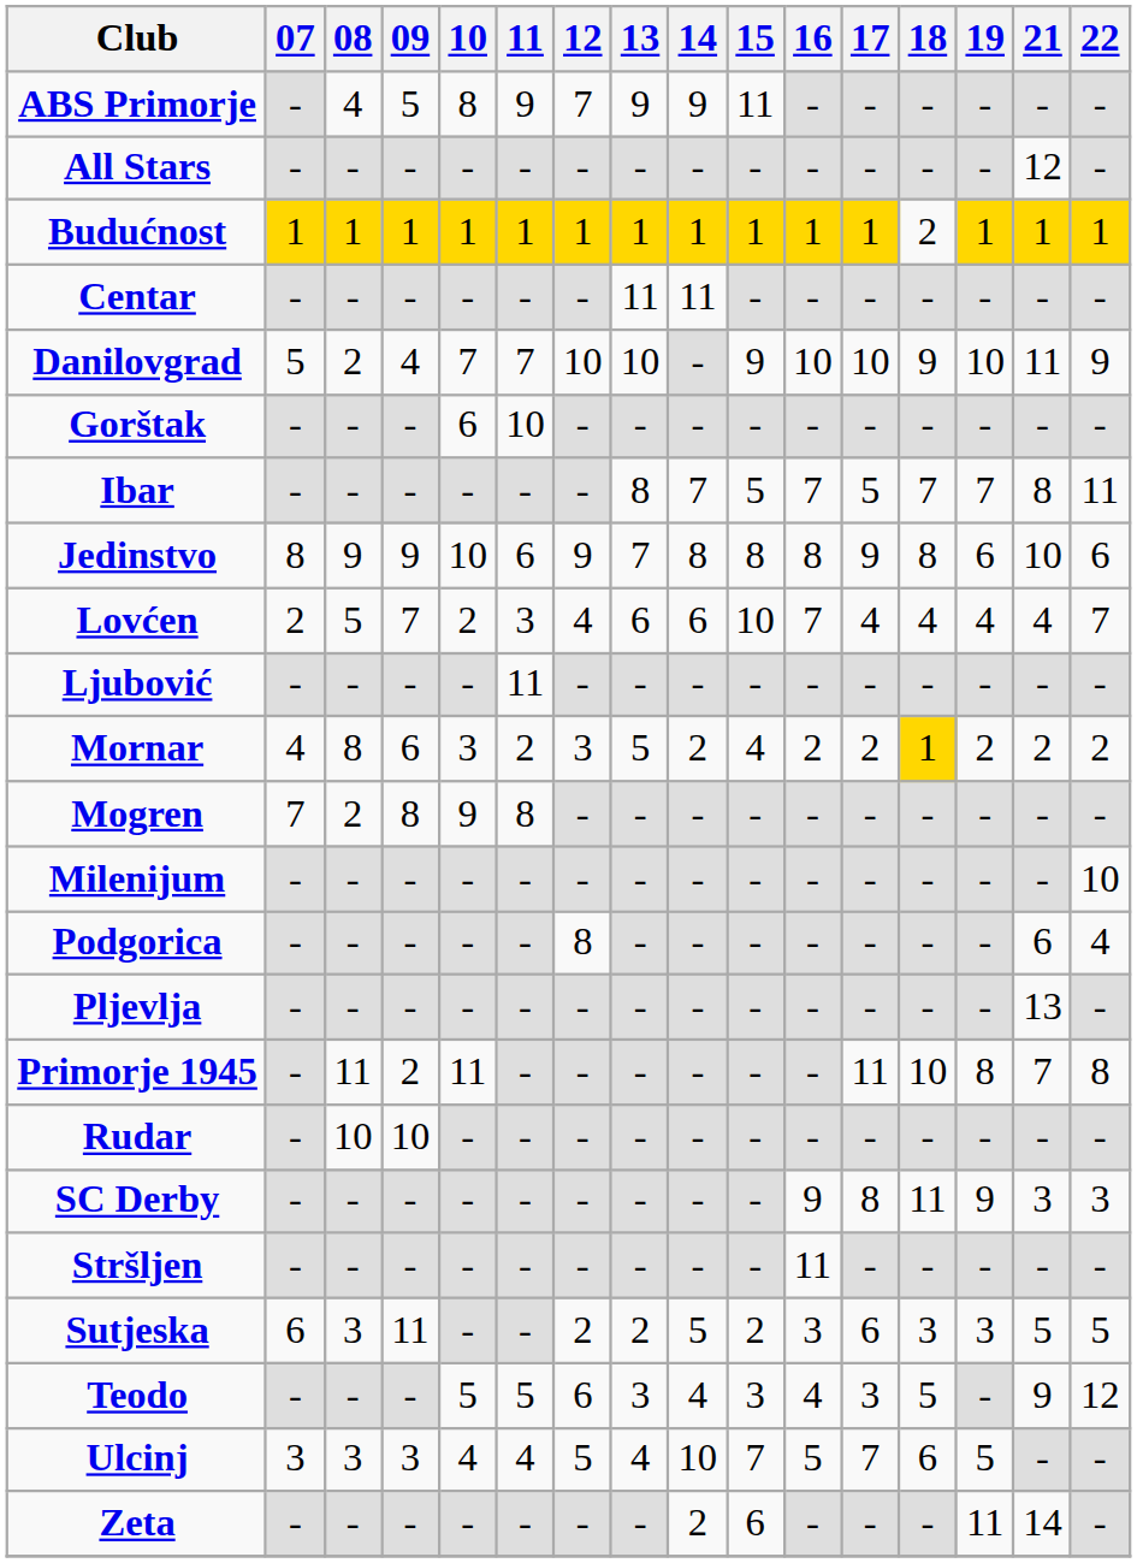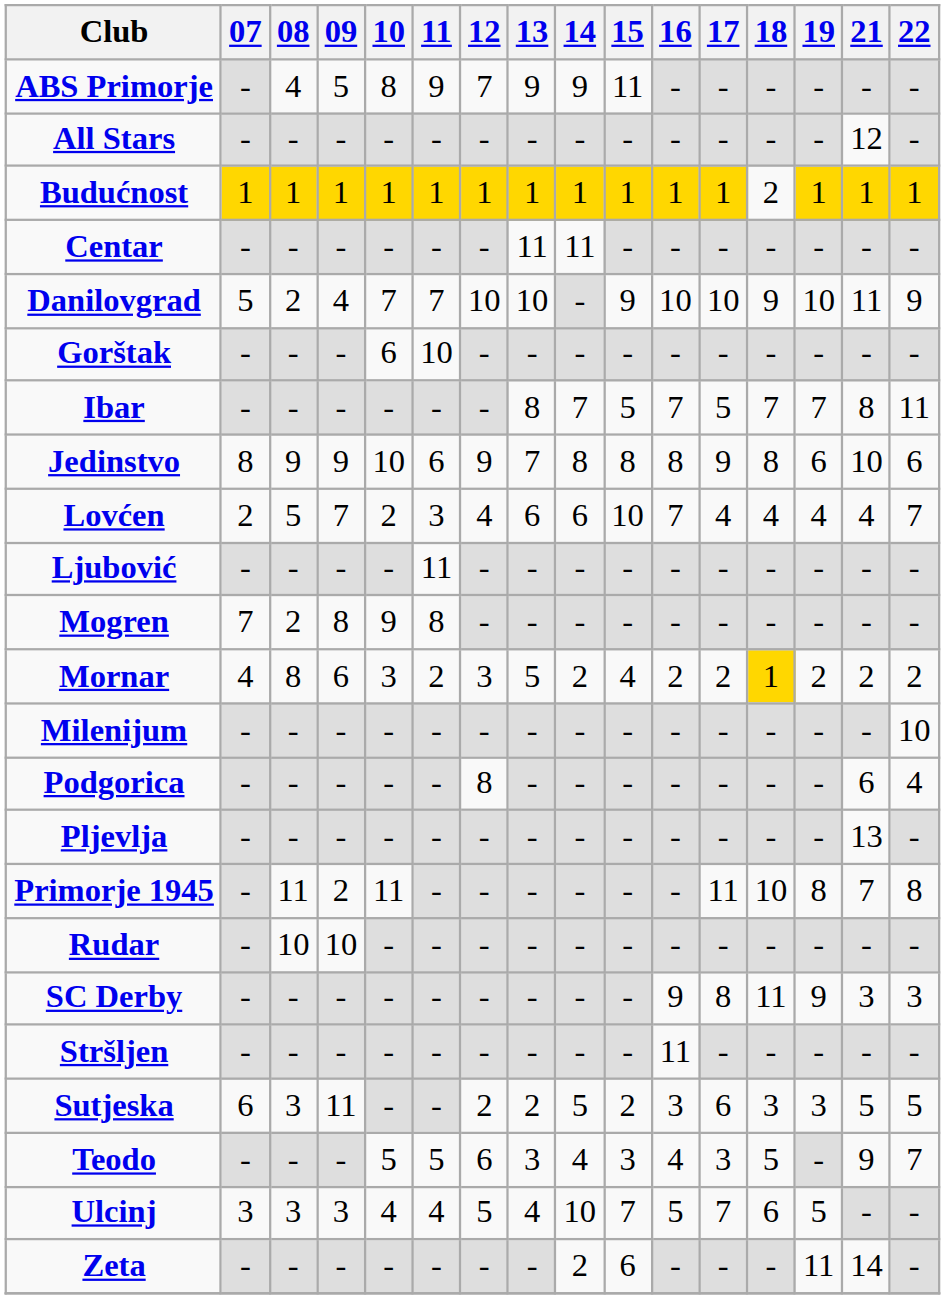 <table class="wikitable sortable" style="text-align:center; font-size:90%; margin-left:1em">
 <tr>
 <th>Club</th>
 <th><a href='#'>07</a></th>
 <th><a href='#'>08</a></th>
 <th><a href='#'>09</a></th>
 <th><a href='#'>10</a></th>
 <th><a href='#'>11</a></th>
 <th><a href='#'>12</a></th>
 <th><a href='#'>13</a></th>
 <th><a href='#'>14</a></th>
 <th><a href='#'>15</a></th>
 <th><a href='#'>16</a></th>
 <th><a href='#'>17</a></th>
 <th><a href='#'>18</a></th>
 <th><a href='#'>19</a></th>
 <th><a href='#'>21</a></th>
 <th><a href='#'>22</a></th>
 </tr>
 <tr>
 <td><strong> <a href='#'>ABS Primorje</a> </strong></td>
 <td style="background:#dedede;">-</td>
 <td>4</td>
 <td>5</td>
 <td>8</td>
 <td>9</td>
 <td>7</td>
 <td>9</td>
 <td>9</td>
 <td>11</td>
 <td style="background:#dedede;">-</td>
 <td style="background:#dedede;">-</td>
 <td style="background:#dedede;">-</td>
 <td style="background:#dedede;">-</td>
 <td style="background:#dedede;">-</td>
 <td style="background:#dedede;">-</td>
 </tr>
 <tr>
 <td><strong> <a href='#'>All Stars</a> </strong></td>
 <td style="background:#dedede;">-</td>
 <td style="background:#dedede;">-</td>
 <td style="background:#dedede;">-</td>
 <td style="background:#dedede;">-</td>
 <td style="background:#dedede;">-</td>
 <td style="background:#dedede;">-</td>
 <td style="background:#dedede;">-</td>
 <td style="background:#dedede;">-</td>
 <td style="background:#dedede;">-</td>
 <td style="background:#dedede;">-</td>
 <td style="background:#dedede;">-</td>
 <td style="background:#dedede;">-</td>
 <td style="background:#dedede;">-</td>
 <td>12</td>
 <td style="background:#dedede;">-</td>
 </tr>
 <tr>
 <td><strong> <a href='#'>Budućnost</a> </strong></td>
 <td style="background:gold">1</td>
 <td style="background:gold">1</td>
 <td style="background:gold">1</td>
 <td style="background:gold">1</td>
 <td style="background:gold">1</td>
 <td style="background:gold">1</td>
 <td style="background:gold">1</td>
 <td style="background:gold">1</td>
 <td style="background:gold">1</td>
 <td style="background:gold">1</td>
 <td style="background:gold">1</td>
 <td>2</td>
 <td style="background:gold">1</td>
 <td style="background:gold">1</td>
 <td style="background:gold">1</td>
 </tr>
 <tr>
 <td><strong> <a href='#'>Centar</a> </strong></td>
 <td style="background:#dedede;">-</td>
 <td style="background:#dedede;">-</td>
 <td style="background:#dedede;">-</td>
 <td style="background:#dedede;">-</td>
 <td style="background:#dedede;">-</td>
 <td style="background:#dedede;">-</td>
 <td>11</td>
 <td>11</td>
 <td style="background:#dedede;">-</td>
 <td style="background:#dedede;">-</td>
 <td style="background:#dedede;">-</td>
 <td style="background:#dedede;">-</td>
 <td style="background:#dedede;">-</td>
 <td style="background:#dedede;">-</td>
 <td style="background:#dedede;">-</td>
 </tr>
 <tr>
 <td><strong> <a href='#'>Danilovgrad</a> </strong></td>
 <td>5</td>
 <td>2</td>
 <td>4</td>
 <td>7</td>
 <td>7</td>
 <td>10</td>
 <td>10</td>
 <td style="background:#dedede;">-</td>
 <td>9</td>
 <td>10</td>
 <td>10</td>
 <td>9</td>
 <td>10</td>
 <td>11</td>
 <td>9</td>
 </tr>
 <tr>
 <td><strong> <a href='#'>Gorštak</a> </strong></td>
 <td style="background:#dedede;">-</td>
 <td style="background:#dedede;">-</td>
 <td style="background:#dedede;">-</td>
 <td>6</td>
 <td>10</td>
 <td style="background:#dedede;">-</td>
 <td style="background:#dedede;">-</td>
 <td style="background:#dedede;">-</td>
 <td style="background:#dedede;">-</td>
 <td style="background:#dedede;">-</td>
 <td style="background:#dedede;">-</td>
 <td style="background:#dedede;">-</td>
 <td style="background:#dedede;">-</td>
 <td style="background:#dedede;">-</td>
 <td style="background:#dedede;">-</td>
 </tr>
 <tr>
 <td><strong> <a href='#'>Ibar</a> </strong></td>
 <td style="background:#dedede;">-</td>
 <td style="background:#dedede;">-</td>
 <td style="background:#dedede;">-</td>
 <td style="background:#dedede;">-</td>
 <td style="background:#dedede;">-</td>
 <td style="background:#dedede;">-</td>
 <td>8</td>
 <td>7</td>
 <td>5</td>
 <td>7</td>
 <td>5</td>
 <td>7</td>
 <td>7</td>
 <td>8</td>
 <td>11</td>
 </tr>
 <tr>
 <td><strong> <a href='#'>Jedinstvo</a> </strong></td>
 <td>8</td>
 <td>9</td>
 <td>9</td>
 <td>10</td>
 <td>6</td>
 <td>9</td>
 <td>7</td>
 <td>8</td>
 <td>8</td>
 <td>8</td>
 <td>9</td>
 <td>8</td>
 <td>6</td>
 <td>10</td>
 <td>6</td>
 </tr>
 <tr>
 <td><strong> <a href='#'>Lovćen</a> </strong></td>
 <td>2</td>
 <td>5</td>
 <td>7</td>
 <td>2</td>
 <td>3</td>
 <td>4</td>
 <td>6</td>
 <td>6</td>
 <td>10</td>
 <td>7</td>
 <td>4</td>
 <td>4</td>
 <td>4</td>
 <td>4</td>
 <td>7</td>
 </tr>
 <tr>
 <td><strong> <a href='#'>Ljubović</a> </strong></td>
 <td style="background:#dedede;">-</td>
 <td style="background:#dedede;">-</td>
 <td style="background:#dedede;">-</td>
 <td style="background:#dedede;">-</td>
 <td>11</td>
 <td style="background:#dedede;">-</td>
 <td style="background:#dedede;">-</td>
 <td style="background:#dedede;">-</td>
 <td style="background:#dedede;">-</td>
 <td style="background:#dedede;">-</td>
 <td style="background:#dedede;">-</td>
 <td style="background:#dedede;">-</td>
 <td style="background:#dedede;">-</td>
 <td style="background:#dedede;">-</td>
 <td style="background:#dedede;">-</td>
 </tr>
 <tr>
+<td><strong> <a href='#'>Mogren</a> </strong></td>
+<td>7</td>
+<td>2</td>
+<td>8</td>
+<td>9</td>
+<td>8</td>
+<td style="background:#dedede;">-</td>
+<td style="background:#dedede;">-</td>
+<td style="background:#dedede;">-</td>
+<td style="background:#dedede;">-</td>
+<td style="background:#dedede;">-</td>
+<td style="background:#dedede;">-</td>
+<td style="background:#dedede;">-</td>
+<td style="background:#dedede;">-</td>
+<td style="background:#dedede;">-</td>
+<td style="background:#dedede;">-</td>
+</tr>
+<tr>
 <td><strong> <a href='#'>Mornar</a> </strong></td>
 <td>4</td>
 <td>8</td>
 <td>6</td>
 <td>3</td>
 <td>2</td>
 <td>3</td>
 <td>5</td>
 <td>2</td>
 <td>4</td>
 <td>2</td>
 <td>2</td>
 <td style="background:gold">1</td>
 <td>2</td>
 <td>2</td>
 <td>2</td>
-</tr>
-<tr>
-<td><strong> <a href='#'>Mogren</a> </strong></td>
-<td>7</td>
-<td>2</td>
-<td>8</td>
-<td>9</td>
-<td>8</td>
-<td style="background:#dedede;">-</td>
-<td style="background:#dedede;">-</td>
-<td style="background:#dedede;">-</td>
-<td style="background:#dedede;">-</td>
-<td style="background:#dedede;">-</td>
-<td style="background:#dedede;">-</td>
-<td style="background:#dedede;">-</td>
-<td style="background:#dedede;">-</td>
-<td style="background:#dedede;">-</td>
-<td style="background:#dedede;">-</td>
 </tr>
 <tr>
 <td><strong> <a href='#'>Milenijum</a> </strong></td>
 <td style="background:#dedede;">-</td>
 <td style="background:#dedede;">-</td>
 <td style="background:#dedede;">-</td>
 <td style="background:#dedede;">-</td>
 <td style="background:#dedede;">-</td>
 <td style="background:#dedede;">-</td>
 <td style="background:#dedede;">-</td>
 <td style="background:#dedede;">-</td>
 <td style="background:#dedede;">-</td>
 <td style="background:#dedede;">-</td>
 <td style="background:#dedede;">-</td>
 <td style="background:#dedede;">-</td>
 <td style="background:#dedede;">-</td>
 <td style="background:#dedede;">-</td>
 <td>10</td>
 </tr>
 <tr>
 <td><strong> <a href='#'>Podgorica</a> </strong></td>
 <td style="background:#dedede;">-</td>
 <td style="background:#dedede;">-</td>
 <td style="background:#dedede;">-</td>
 <td style="background:#dedede;">-</td>
 <td style="background:#dedede;">-</td>
 <td>8</td>
 <td style="background:#dedede;">-</td>
 <td style="background:#dedede;">-</td>
 <td style="background:#dedede;">-</td>
 <td style="background:#dedede;">-</td>
 <td style="background:#dedede;">-</td>
 <td style="background:#dedede;">-</td>
 <td style="background:#dedede;">-</td>
 <td>6</td>
 <td>4</td>
 </tr>
 <tr>
 <td><strong> <a href='#'>Pljevlja</a> </strong></td>
 <td style="background:#dedede;">-</td>
 <td style="background:#dedede;">-</td>
 <td style="background:#dedede;">-</td>
 <td style="background:#dedede;">-</td>
 <td style="background:#dedede;">-</td>
 <td style="background:#dedede;">-</td>
 <td style="background:#dedede;">-</td>
 <td style="background:#dedede;">-</td>
 <td style="background:#dedede;">-</td>
 <td style="background:#dedede;">-</td>
 <td style="background:#dedede;">-</td>
 <td style="background:#dedede;">-</td>
 <td style="background:#dedede;">-</td>
 <td>13</td>
 <td style="background:#dedede;">-</td>
 </tr>
 <tr>
 <td><strong> <a href='#'>Primorje 1945</a> </strong></td>
 <td style="background:#dedede;">-</td>
 <td>11</td>
 <td>2</td>
 <td>11</td>
 <td style="background:#dedede;">-</td>
 <td style="background:#dedede;">-</td>
 <td style="background:#dedede;">-</td>
 <td style="background:#dedede;">-</td>
 <td style="background:#dedede;">-</td>
 <td style="background:#dedede;">-</td>
 <td>11</td>
 <td>10</td>
 <td>8</td>
 <td>7</td>
 <td>8</td>
 </tr>
 <tr>
 <td><strong> <a href='#'>Rudar</a> </strong></td>
 <td style="background:#dedede;">-</td>
 <td>10</td>
 <td>10</td>
 <td style="background:#dedede;">-</td>
 <td style="background:#dedede;">-</td>
 <td style="background:#dedede;">-</td>
 <td style="background:#dedede;">-</td>
 <td style="background:#dedede;">-</td>
 <td style="background:#dedede;">-</td>
 <td style="background:#dedede;">-</td>
 <td style="background:#dedede;">-</td>
 <td style="background:#dedede;">-</td>
 <td style="background:#dedede;">-</td>
 <td style="background:#dedede;">-</td>
 <td style="background:#dedede;">-</td>
 </tr>
 <tr>
 <td><strong> <a href='#'>SC Derby</a> </strong></td>
 <td style="background:#dedede;">-</td>
 <td style="background:#dedede;">-</td>
 <td style="background:#dedede;">-</td>
 <td style="background:#dedede;">-</td>
 <td style="background:#dedede;">-</td>
 <td style="background:#dedede;">-</td>
 <td style="background:#dedede;">-</td>
 <td style="background:#dedede;">-</td>
 <td style="background:#dedede;">-</td>
 <td>9</td>
 <td>8</td>
 <td>11</td>
 <td>9</td>
 <td>3</td>
 <td>3</td>
 </tr>
 <tr>
 <td><strong> <a href='#'>Stršljen</a> </strong></td>
 <td style="background:#dedede;">-</td>
 <td style="background:#dedede;">-</td>
 <td style="background:#dedede;">-</td>
 <td style="background:#dedede;">-</td>
 <td style="background:#dedede;">-</td>
 <td style="background:#dedede;">-</td>
 <td style="background:#dedede;">-</td>
 <td style="background:#dedede;">-</td>
 <td style="background:#dedede;">-</td>
 <td>11</td>
 <td style="background:#dedede;">-</td>
 <td style="background:#dedede;">-</td>
 <td style="background:#dedede;">-</td>
 <td style="background:#dedede;">-</td>
 <td style="background:#dedede;">-</td>
 </tr>
 <tr>
 <td><strong> <a href='#'>Sutjeska</a> </strong></td>
 <td>6</td>
 <td>3</td>
 <td>11</td>
 <td style="background:#dedede;">-</td>
 <td style="background:#dedede;">-</td>
 <td>2</td>
 <td>2</td>
 <td>5</td>
 <td>2</td>
 <td>3</td>
 <td>6</td>
 <td>3</td>
 <td>3</td>
 <td>5</td>
 <td>5</td>
 </tr>
 <tr>
 <td><strong> <a href='#'>Teodo</a> </strong></td>
 <td style="background:#dedede;">-</td>
 <td style="background:#dedede;">-</td>
 <td style="background:#dedede;">-</td>
 <td>5</td>
 <td>5</td>
 <td>6</td>
 <td>3</td>
 <td>4</td>
 <td>3</td>
 <td>4</td>
 <td>3</td>
 <td>5</td>
 <td style="background:#dedede;">-</td>
 <td>9</td>
-<td>12</td>
+<td>7</td>
 </tr>
 <tr>
 <td><strong> <a href='#'>Ulcinj</a> </strong></td>
 <td>3</td>
 <td>3</td>
 <td>3</td>
 <td>4</td>
 <td>4</td>
 <td>5</td>
 <td>4</td>
 <td>10</td>
 <td>7</td>
 <td>5</td>
 <td>7</td>
 <td>6</td>
 <td>5</td>
 <td style="background:#dedede;">-</td>
 <td style="background:#dedede;">-</td>
 </tr>
 <tr>
 <td><strong> <a href='#'>Zeta</a> </strong></td>
 <td style="background:#dedede;">-</td>
 <td style="background:#dedede;">-</td>
 <td style="background:#dedede;">-</td>
 <td style="background:#dedede;">-</td>
 <td style="background:#dedede;">-</td>
 <td style="background:#dedede;">-</td>
 <td style="background:#dedede;">-</td>
 <td>2</td>
 <td>6</td>
 <td style="background:#dedede;">-</td>
 <td style="background:#dedede;">-</td>
 <td style="background:#dedede;">-</td>
 <td>11</td>
 <td>14</td>
 <td style="background:#dedede;">-</td>
 </tr>
 <tr class="sortbottom">
 </tr>
 </table>
